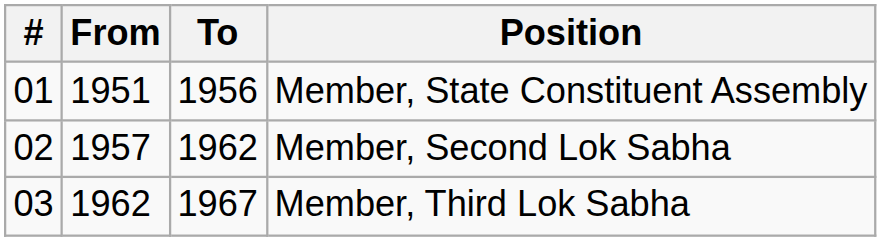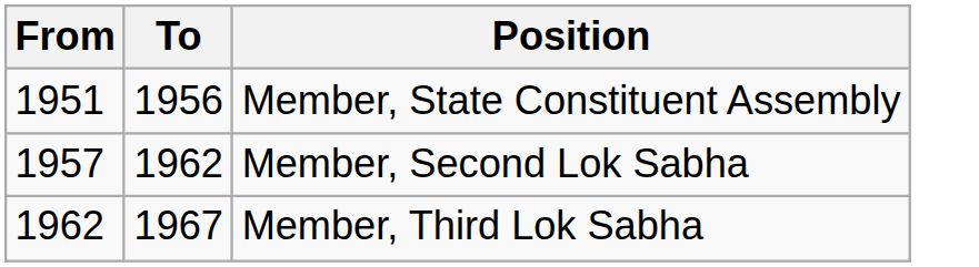 <table class="wikitable sortable">
 <tr>
-<th>#</th>
 <th>From</th>
 <th>To</th>
 <th>Position</th>
 </tr>
 <tr>
-<td>01</td>
 <td>1951</td>
 <td>1956</td>
 <td>Member, State Constituent Assembly</td>
 </tr>
 <tr>
-<td>02</td>
 <td>1957</td>
 <td>1962</td>
 <td>Member, Second Lok Sabha</td>
 </tr>
 <tr>
-<td>03</td>
 <td>1962</td>
 <td>1967</td>
 <td>Member, Third Lok Sabha</td>
 </tr>
 </table>
